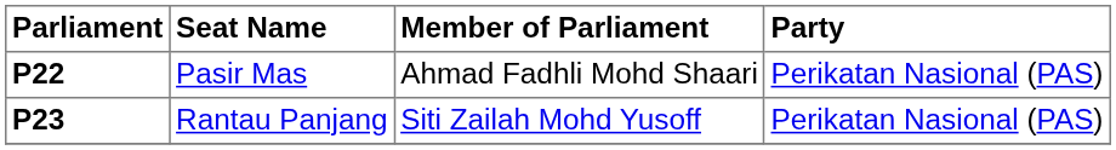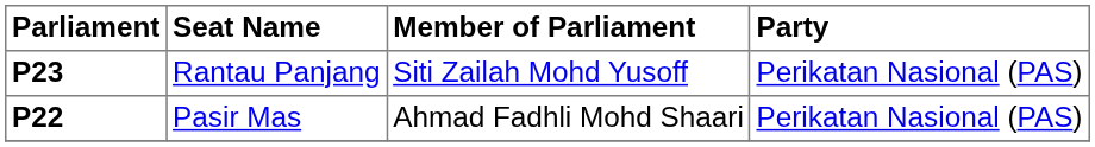 <table class="toccolours sortable" border="1" cellpadding="3" style="border-collapse:collapse; text-align: left;">
 <tr>
 <th align="center">Parliament</th>
 <th>Seat Name</th>
 <th>Member of Parliament</th>
 <th>Party</th>
 </tr>
 <tr>
+<th align="left">P23</th>
+<td><a href='#'>Rantau Panjang</a></td>
+<td><a href='#'>Siti Zailah Mohd Yusoff</a></td>
+<td><a href='#'>Perikatan Nasional</a> (<a href='#'>PAS</a>)</td>
+</tr>
+<tr>
 <th align="left">P22</th>
 <td><a href='#'>Pasir Mas</a></td>
 <td>Ahmad Fadhli Mohd Shaari</td>
 <td><a href='#'>Perikatan Nasional</a> (<a href='#'>PAS</a>)</td>
 </tr>
 <tr>
-<th align="left">P23</th>
-<td><a href='#'>Rantau Panjang</a></td>
-<td><a href='#'>Siti Zailah Mohd Yusoff</a></td>
-<td><a href='#'>Perikatan Nasional</a> (<a href='#'>PAS</a>)</td>
-</tr>
-<tr>
 </tr>
 </table>
